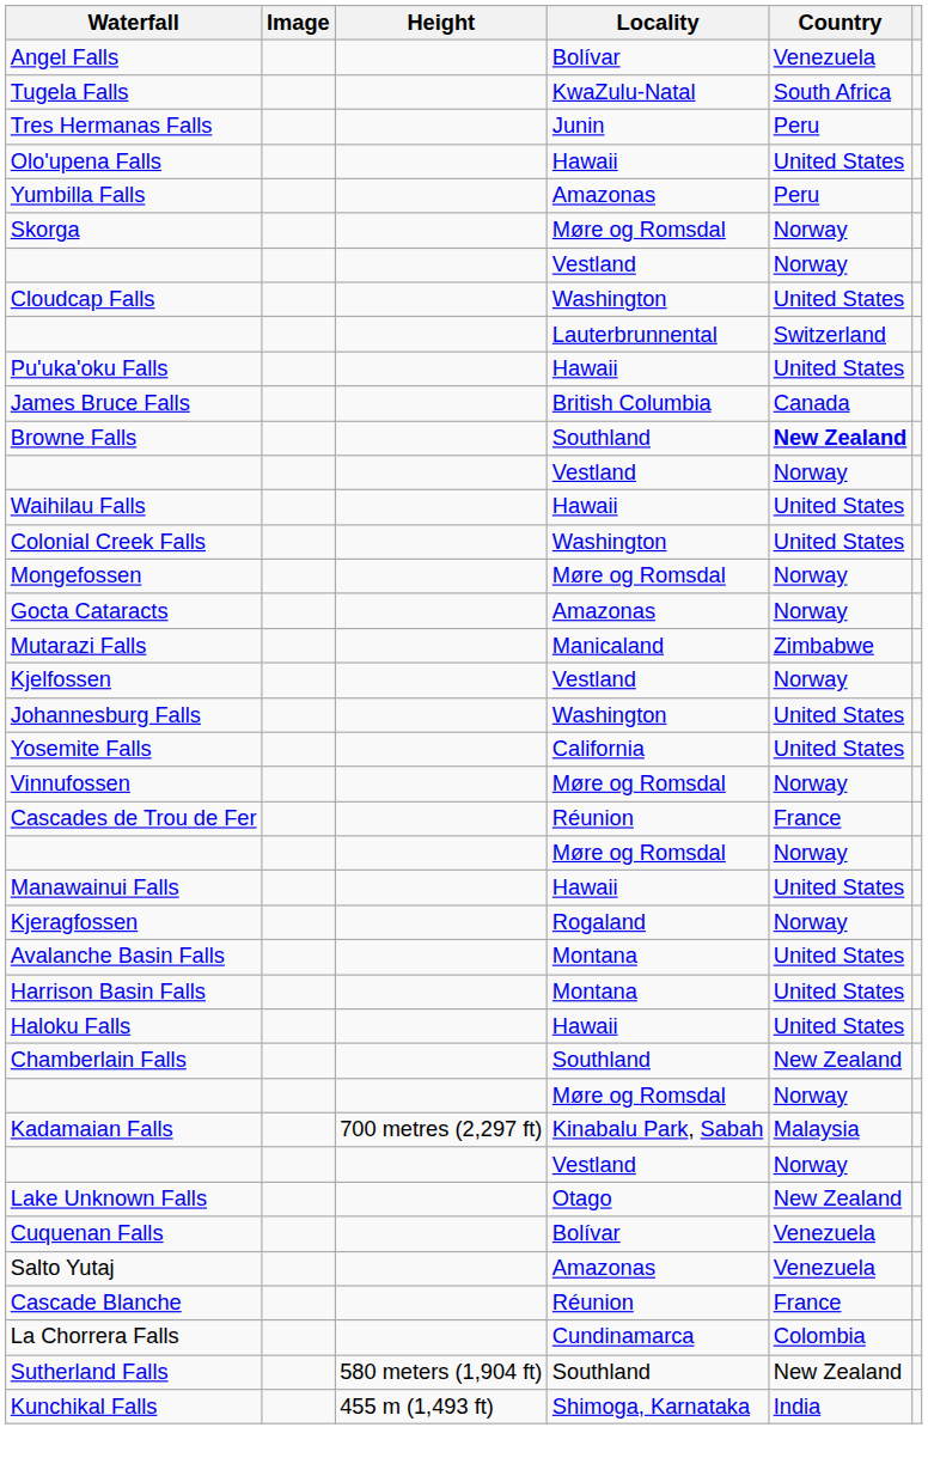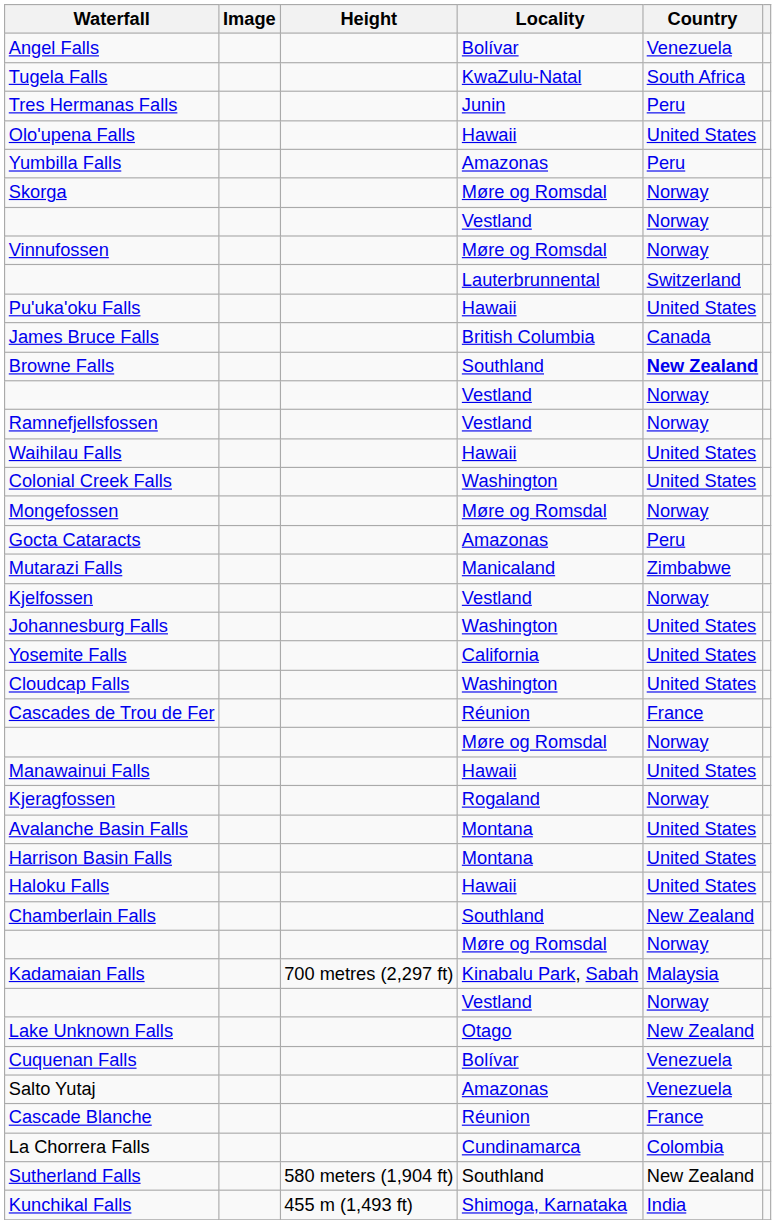 <table class="wikitable sortable">
 <tr>
 <th>Waterfall</th>
 <th class="unsortable">Image</th>
 <th>Height</th>
 <th>Locality</th>
 <th>Country</th>
 <th class="unsortable"></th>
 </tr>
 <tr>
 <td><a href='#'>Angel Falls</a></td>
 <td></td>
 <td></td>
 <td><a href='#'>Bolívar</a></td>
 <td><a href='#'>Venezuela</a></td>
 <td></td>
 </tr>
 <tr>
 <td><a href='#'>Tugela Falls</a></td>
 <td></td>
 <td></td>
 <td><a href='#'>KwaZulu-Natal</a></td>
 <td><a href='#'>South Africa</a></td>
 <td></td>
 </tr>
 <tr>
 <td><a href='#'>Tres Hermanas Falls</a></td>
 <td></td>
 <td></td>
 <td><a href='#'>Junin</a></td>
 <td><a href='#'>Peru</a></td>
 <td></td>
 </tr>
 <tr>
 <td><a href='#'>Olo'upena Falls</a></td>
 <td></td>
 <td></td>
 <td><a href='#'>Hawaii</a></td>
 <td><a href='#'>United States</a></td>
 <td></td>
 </tr>
 <tr>
 <td><a href='#'>Yumbilla Falls</a></td>
 <td></td>
 <td></td>
 <td><a href='#'>Amazonas</a></td>
 <td><a href='#'>Peru</a></td>
 <td></td>
 </tr>
 <tr>
 <td><a href='#'>Skorga</a></td>
 <td></td>
 <td></td>
 <td><a href='#'>Møre og Romsdal</a></td>
 <td><a href='#'>Norway</a></td>
 <td></td>
 </tr>
 <tr>
 <td></td>
 <td></td>
 <td></td>
 <td><a href='#'>Vestland</a></td>
 <td><a href='#'>Norway</a></td>
 <td></td>
 </tr>
 <tr>
-<td><a href='#'>Cloudcap Falls</a></td>
+<td><a href='#'>Vinnufossen</a></td>
 <td></td>
 <td></td>
-<td><a href='#'>Washington</a></td>
-<td><a href='#'>United States</a></td>
+<td><a href='#'>Møre og Romsdal</a></td>
+<td><a href='#'>Norway</a></td>
 <td></td>
 </tr>
 <tr>
 <td></td>
 <td></td>
 <td></td>
 <td><a href='#'>Lauterbrunnental</a></td>
 <td><a href='#'>Switzerland</a></td>
 <td></td>
 </tr>
 <tr>
 <td><a href='#'>Pu'uka'oku Falls</a></td>
 <td></td>
 <td></td>
 <td><a href='#'>Hawaii</a></td>
 <td><a href='#'>United States</a></td>
 <td></td>
 </tr>
 <tr>
 <td><a href='#'>James Bruce Falls</a></td>
 <td></td>
 <td></td>
 <td><a href='#'>British Columbia</a></td>
 <td><a href='#'>Canada</a></td>
 <td></td>
 </tr>
 <tr>
 <td><a href='#'>Browne Falls</a></td>
 <td></td>
 <td></td>
 <td><a href='#'>Southland</a></td>
 <td><strong><a href='#'>New Zealand</a></strong></td>
 <td></td>
 </tr>
 <tr>
 <td></td>
 <td></td>
 <td></td>
 <td><a href='#'>Vestland</a></td>
 <td><a href='#'>Norway</a></td>
 <td></td>
 </tr>
 <tr>
+<td><a href='#'>Ramnefjellsfossen</a></td>
+<td></td>
+<td></td>
+<td><a href='#'>Vestland</a></td>
+<td><a href='#'>Norway</a></td>
+<td></td>
+</tr>
+<tr>
 <td><a href='#'>Waihilau Falls</a></td>
 <td></td>
 <td></td>
 <td><a href='#'>Hawaii</a></td>
 <td><a href='#'>United States</a></td>
 <td></td>
 </tr>
 <tr>
 <td><a href='#'>Colonial Creek Falls</a></td>
 <td></td>
 <td></td>
 <td><a href='#'>Washington</a></td>
 <td><a href='#'>United States</a></td>
 <td></td>
 </tr>
 <tr>
 <td><a href='#'>Mongefossen</a></td>
 <td></td>
 <td></td>
 <td><a href='#'>Møre og Romsdal</a></td>
 <td><a href='#'>Norway</a></td>
 <td></td>
 </tr>
 <tr>
 <td><a href='#'>Gocta Cataracts</a></td>
 <td></td>
 <td></td>
 <td><a href='#'>Amazonas</a></td>
-<td><a href='#'>Norway</a></td>
+<td><a href='#'>Peru</a></td>
 <td></td>
 </tr>
 <tr>
 <td><a href='#'>Mutarazi Falls</a></td>
 <td></td>
 <td></td>
 <td><a href='#'>Manicaland</a></td>
 <td><a href='#'>Zimbabwe</a></td>
 <td></td>
 </tr>
 <tr>
 <td><a href='#'>Kjelfossen</a></td>
 <td></td>
 <td></td>
 <td><a href='#'>Vestland</a></td>
 <td><a href='#'>Norway</a></td>
 <td></td>
 </tr>
 <tr>
 <td><a href='#'>Johannesburg Falls</a></td>
 <td></td>
 <td></td>
 <td><a href='#'>Washington</a></td>
 <td><a href='#'>United States</a></td>
 <td></td>
 </tr>
 <tr>
 <td><a href='#'>Yosemite Falls</a></td>
 <td></td>
 <td></td>
 <td><a href='#'>California</a></td>
 <td><a href='#'>United States</a></td>
 <td></td>
 </tr>
 <tr>
-<td><a href='#'>Vinnufossen</a></td>
+<td><a href='#'>Cloudcap Falls</a></td>
 <td></td>
 <td></td>
-<td><a href='#'>Møre og Romsdal</a></td>
-<td><a href='#'>Norway</a></td>
+<td><a href='#'>Washington</a></td>
+<td><a href='#'>United States</a></td>
 <td></td>
 </tr>
 <tr>
 <td><a href='#'>Cascades de Trou de Fer</a></td>
 <td></td>
 <td></td>
 <td><a href='#'>Réunion</a></td>
 <td><a href='#'>France</a></td>
 <td></td>
 </tr>
 <tr>
 <td></td>
 <td></td>
 <td></td>
 <td><a href='#'>Møre og Romsdal</a></td>
 <td><a href='#'>Norway</a></td>
 <td></td>
 </tr>
 <tr>
 <td><a href='#'>Manawainui Falls</a></td>
 <td></td>
 <td></td>
 <td><a href='#'>Hawaii</a></td>
 <td><a href='#'>United States</a></td>
 <td></td>
 </tr>
 <tr>
 <td><a href='#'>Kjeragfossen</a></td>
 <td></td>
 <td></td>
 <td><a href='#'>Rogaland</a></td>
 <td><a href='#'>Norway</a></td>
 <td></td>
 </tr>
 <tr>
 <td><a href='#'>Avalanche Basin Falls</a></td>
 <td></td>
 <td></td>
 <td><a href='#'>Montana</a></td>
 <td><a href='#'>United States</a></td>
 <td></td>
 </tr>
 <tr>
 <td><a href='#'>Harrison Basin Falls</a></td>
 <td></td>
 <td></td>
 <td><a href='#'>Montana</a></td>
 <td><a href='#'>United States</a></td>
 <td></td>
 </tr>
 <tr>
 <td><a href='#'>Haloku Falls</a></td>
 <td></td>
 <td></td>
 <td><a href='#'>Hawaii</a></td>
 <td><a href='#'>United States</a></td>
 <td></td>
 </tr>
 <tr>
 <td><a href='#'>Chamberlain Falls</a></td>
 <td></td>
 <td></td>
 <td><a href='#'>Southland</a></td>
 <td><a href='#'>New Zealand</a></td>
 <td></td>
 </tr>
 <tr>
 <td></td>
 <td></td>
 <td></td>
 <td><a href='#'>Møre og Romsdal</a></td>
 <td><a href='#'>Norway</a></td>
 <td></td>
 </tr>
 <tr>
 <td><a href='#'>Kadamaian Falls</a></td>
 <td></td>
 <td>700 metres (2,297 ft)</td>
 <td><a href='#'>Kinabalu Park</a>, <a href='#'>Sabah</a></td>
 <td><a href='#'>Malaysia</a></td>
 <td></td>
 </tr>
 <tr>
 <td></td>
 <td></td>
 <td></td>
 <td><a href='#'>Vestland</a></td>
 <td><a href='#'>Norway</a></td>
 <td></td>
 </tr>
 <tr>
 <td><a href='#'>Lake Unknown Falls</a></td>
 <td></td>
 <td></td>
 <td><a href='#'>Otago</a></td>
 <td><a href='#'>New Zealand</a></td>
 <td></td>
 </tr>
 <tr>
 <td><a href='#'>Cuquenan Falls</a></td>
 <td></td>
 <td></td>
 <td><a href='#'>Bolívar</a></td>
 <td><a href='#'>Venezuela</a></td>
 <td></td>
 </tr>
 <tr>
 <td>Salto Yutaj</td>
 <td></td>
 <td></td>
 <td><a href='#'>Amazonas</a></td>
 <td><a href='#'>Venezuela</a></td>
 <td></td>
 </tr>
 <tr>
 <td><a href='#'>Cascade Blanche</a></td>
 <td></td>
 <td></td>
 <td><a href='#'>Réunion</a></td>
 <td><a href='#'>France</a></td>
 <td></td>
 </tr>
 <tr>
 <td>La Chorrera Falls</td>
 <td></td>
 <td></td>
 <td><a href='#'>Cundinamarca</a></td>
 <td><a href='#'>Colombia</a></td>
 <td></td>
 </tr>
 <tr>
 <td><a href='#'>Sutherland Falls</a></td>
 <td></td>
 <td>580 meters (1,904 ft)</td>
 <td>Southland</td>
 <td>New Zealand</td>
 <td></td>
 </tr>
 <tr>
 <td><a href='#'>Kunchikal Falls</a></td>
 <td></td>
 <td>455 m (1,493 ft)</td>
 <td><a href='#'>Shimoga, Karnataka</a></td>
 <td><a href='#'>India</a></td>
 <td></td>
 </tr>
 </table>
